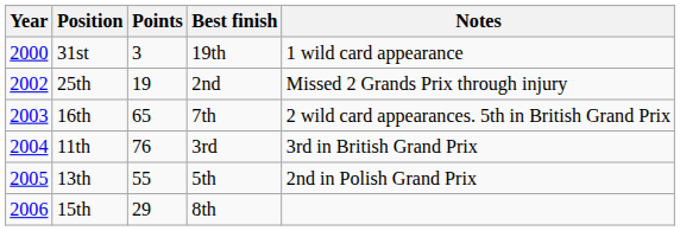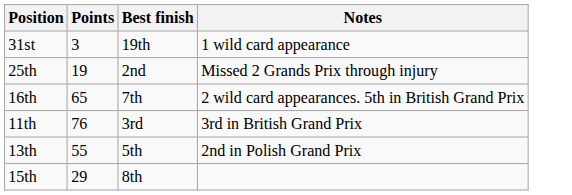 <table class="wikitable" style="font-size: 95%;">
 <tr>
-<th>Year</th>
 <th>Position</th>
 <th>Points</th>
 <th>Best finish</th>
 <th>Notes</th>
 </tr>
 <tr>
-<td><a href='#'>2000</a></td>
 <td>31st</td>
 <td>3</td>
 <td>19th</td>
 <td>1 wild card appearance</td>
 </tr>
 <tr>
-<td><a href='#'>2002</a></td>
 <td>25th</td>
 <td>19</td>
 <td>2nd</td>
 <td>Missed 2 Grands Prix through injury</td>
 </tr>
 <tr>
-<td><a href='#'>2003</a></td>
 <td>16th</td>
 <td>65</td>
 <td>7th</td>
 <td>2 wild card appearances. 5th in British Grand Prix</td>
 </tr>
 <tr>
-<td><a href='#'>2004</a></td>
 <td>11th</td>
 <td>76</td>
 <td>3rd</td>
 <td>3rd in British Grand Prix</td>
 </tr>
 <tr>
-<td><a href='#'>2005</a></td>
 <td>13th</td>
 <td>55</td>
 <td>5th</td>
 <td>2nd in Polish Grand Prix</td>
 </tr>
 <tr>
-<td><a href='#'>2006</a></td>
 <td>15th</td>
 <td>29</td>
 <td>8th</td>
 <td></td>
 </tr>
 </table>
